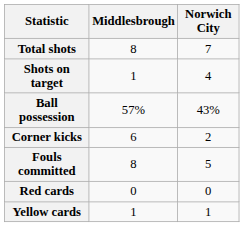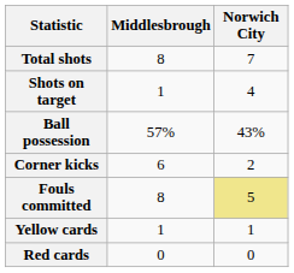 <table class="wikitable plainrowheaders" style="text-align:center">
 <tr>
 <th scope="col" style="width:100px">Statistic</th>
 <th scope="col" style="width:70px">Middlesbrough</th>
 <th scope="col" style="width:70px">Norwich City</th>
 </tr>
 <tr>
 <th scope=row>Total shots</th>
 <td>8</td>
 <td>7</td>
 </tr>
 <tr>
 <th scope=row>Shots on target</th>
 <td>1</td>
 <td>4</td>
 </tr>
 <tr>
 <th scope=row>Ball possession</th>
 <td>57%</td>
 <td>43%</td>
 </tr>
 <tr>
 <th scope=row>Corner kicks</th>
 <td>6</td>
 <td>2</td>
 </tr>
 <tr>
 <th scope=row>Fouls committed</th>
 <td>8</td>
-<td>5</td>
+<td style="background: khaki;">5</td>
+</tr>
+<tr>
+<th scope=row>Yellow cards</th>
+<td>1</td>
+<td>1</td>
 </tr>
 <tr>
 <th scope=row>Red cards</th>
 <td>0</td>
 <td>0</td>
 </tr>
-<tr>
-<th scope=row>Yellow cards</th>
-<td>1</td>
-<td>1</td>
-</tr>
 </table>
